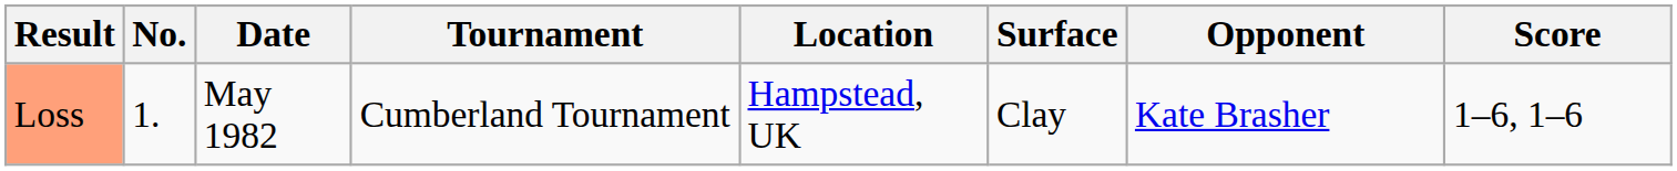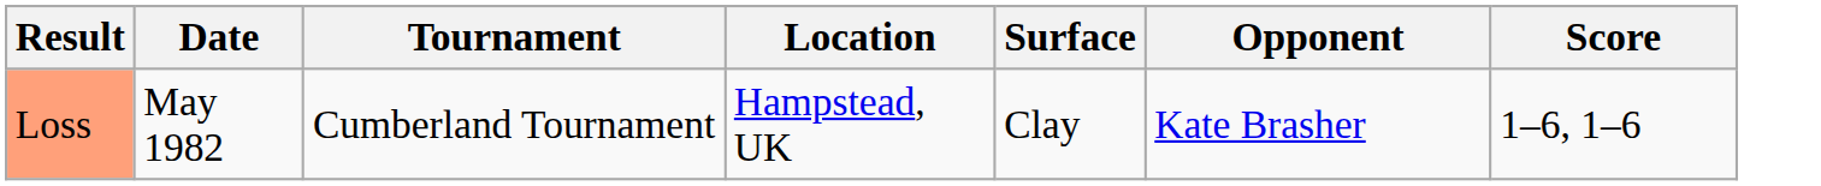 <table class="sortable wikitable">
 <tr>
 <th>Result</th>
-<th style="width:20px">No.</th>
 <th style="width:60px">Date</th>
 <th style="width:160px">Tournament</th>
 <th style="width:100px">Location</th>
 <th style="width:50px">Surface</th>
 <th style="width:130px">Opponent</th>
 <th style="width:90px" class="unsortable">Score</th>
 </tr>
 <tr>
 <td style="background:#ffa07a;">Loss</td>
-<td>1.</td>
 <td>May 1982</td>
 <td>Cumberland Tournament</td>
 <td><a href='#'>Hampstead</a>, UK</td>
 <td>Clay</td>
 <td> <a href='#'>Kate Brasher</a></td>
 <td>1–6, 1–6</td>
 </tr>
 </table>
